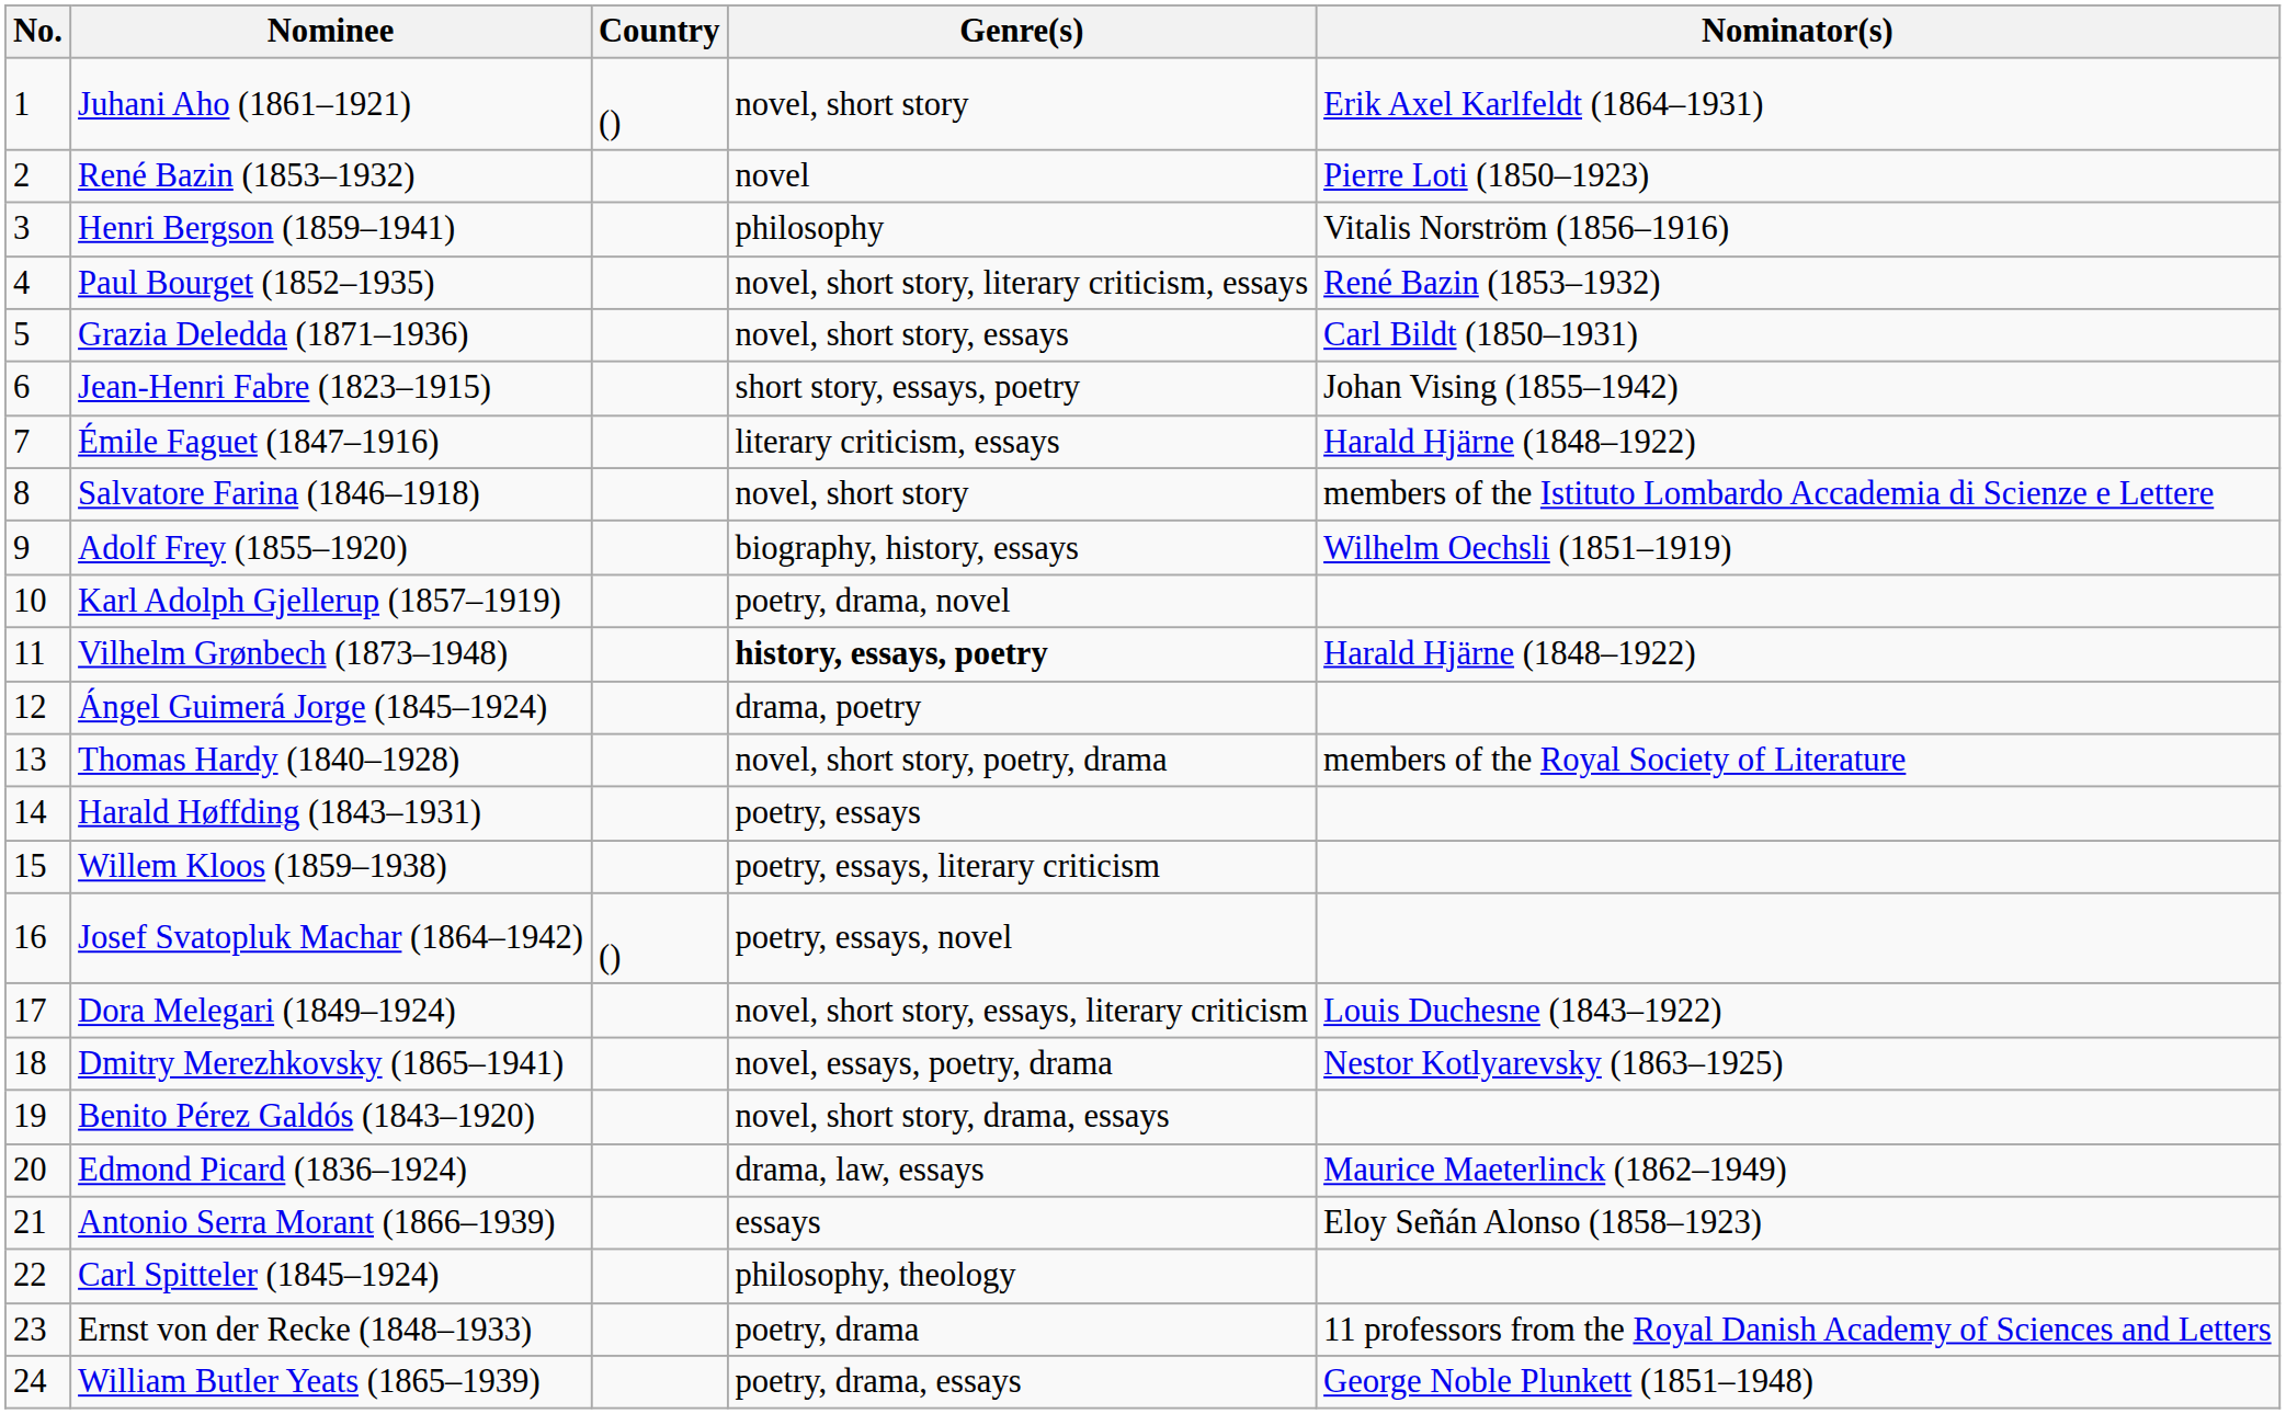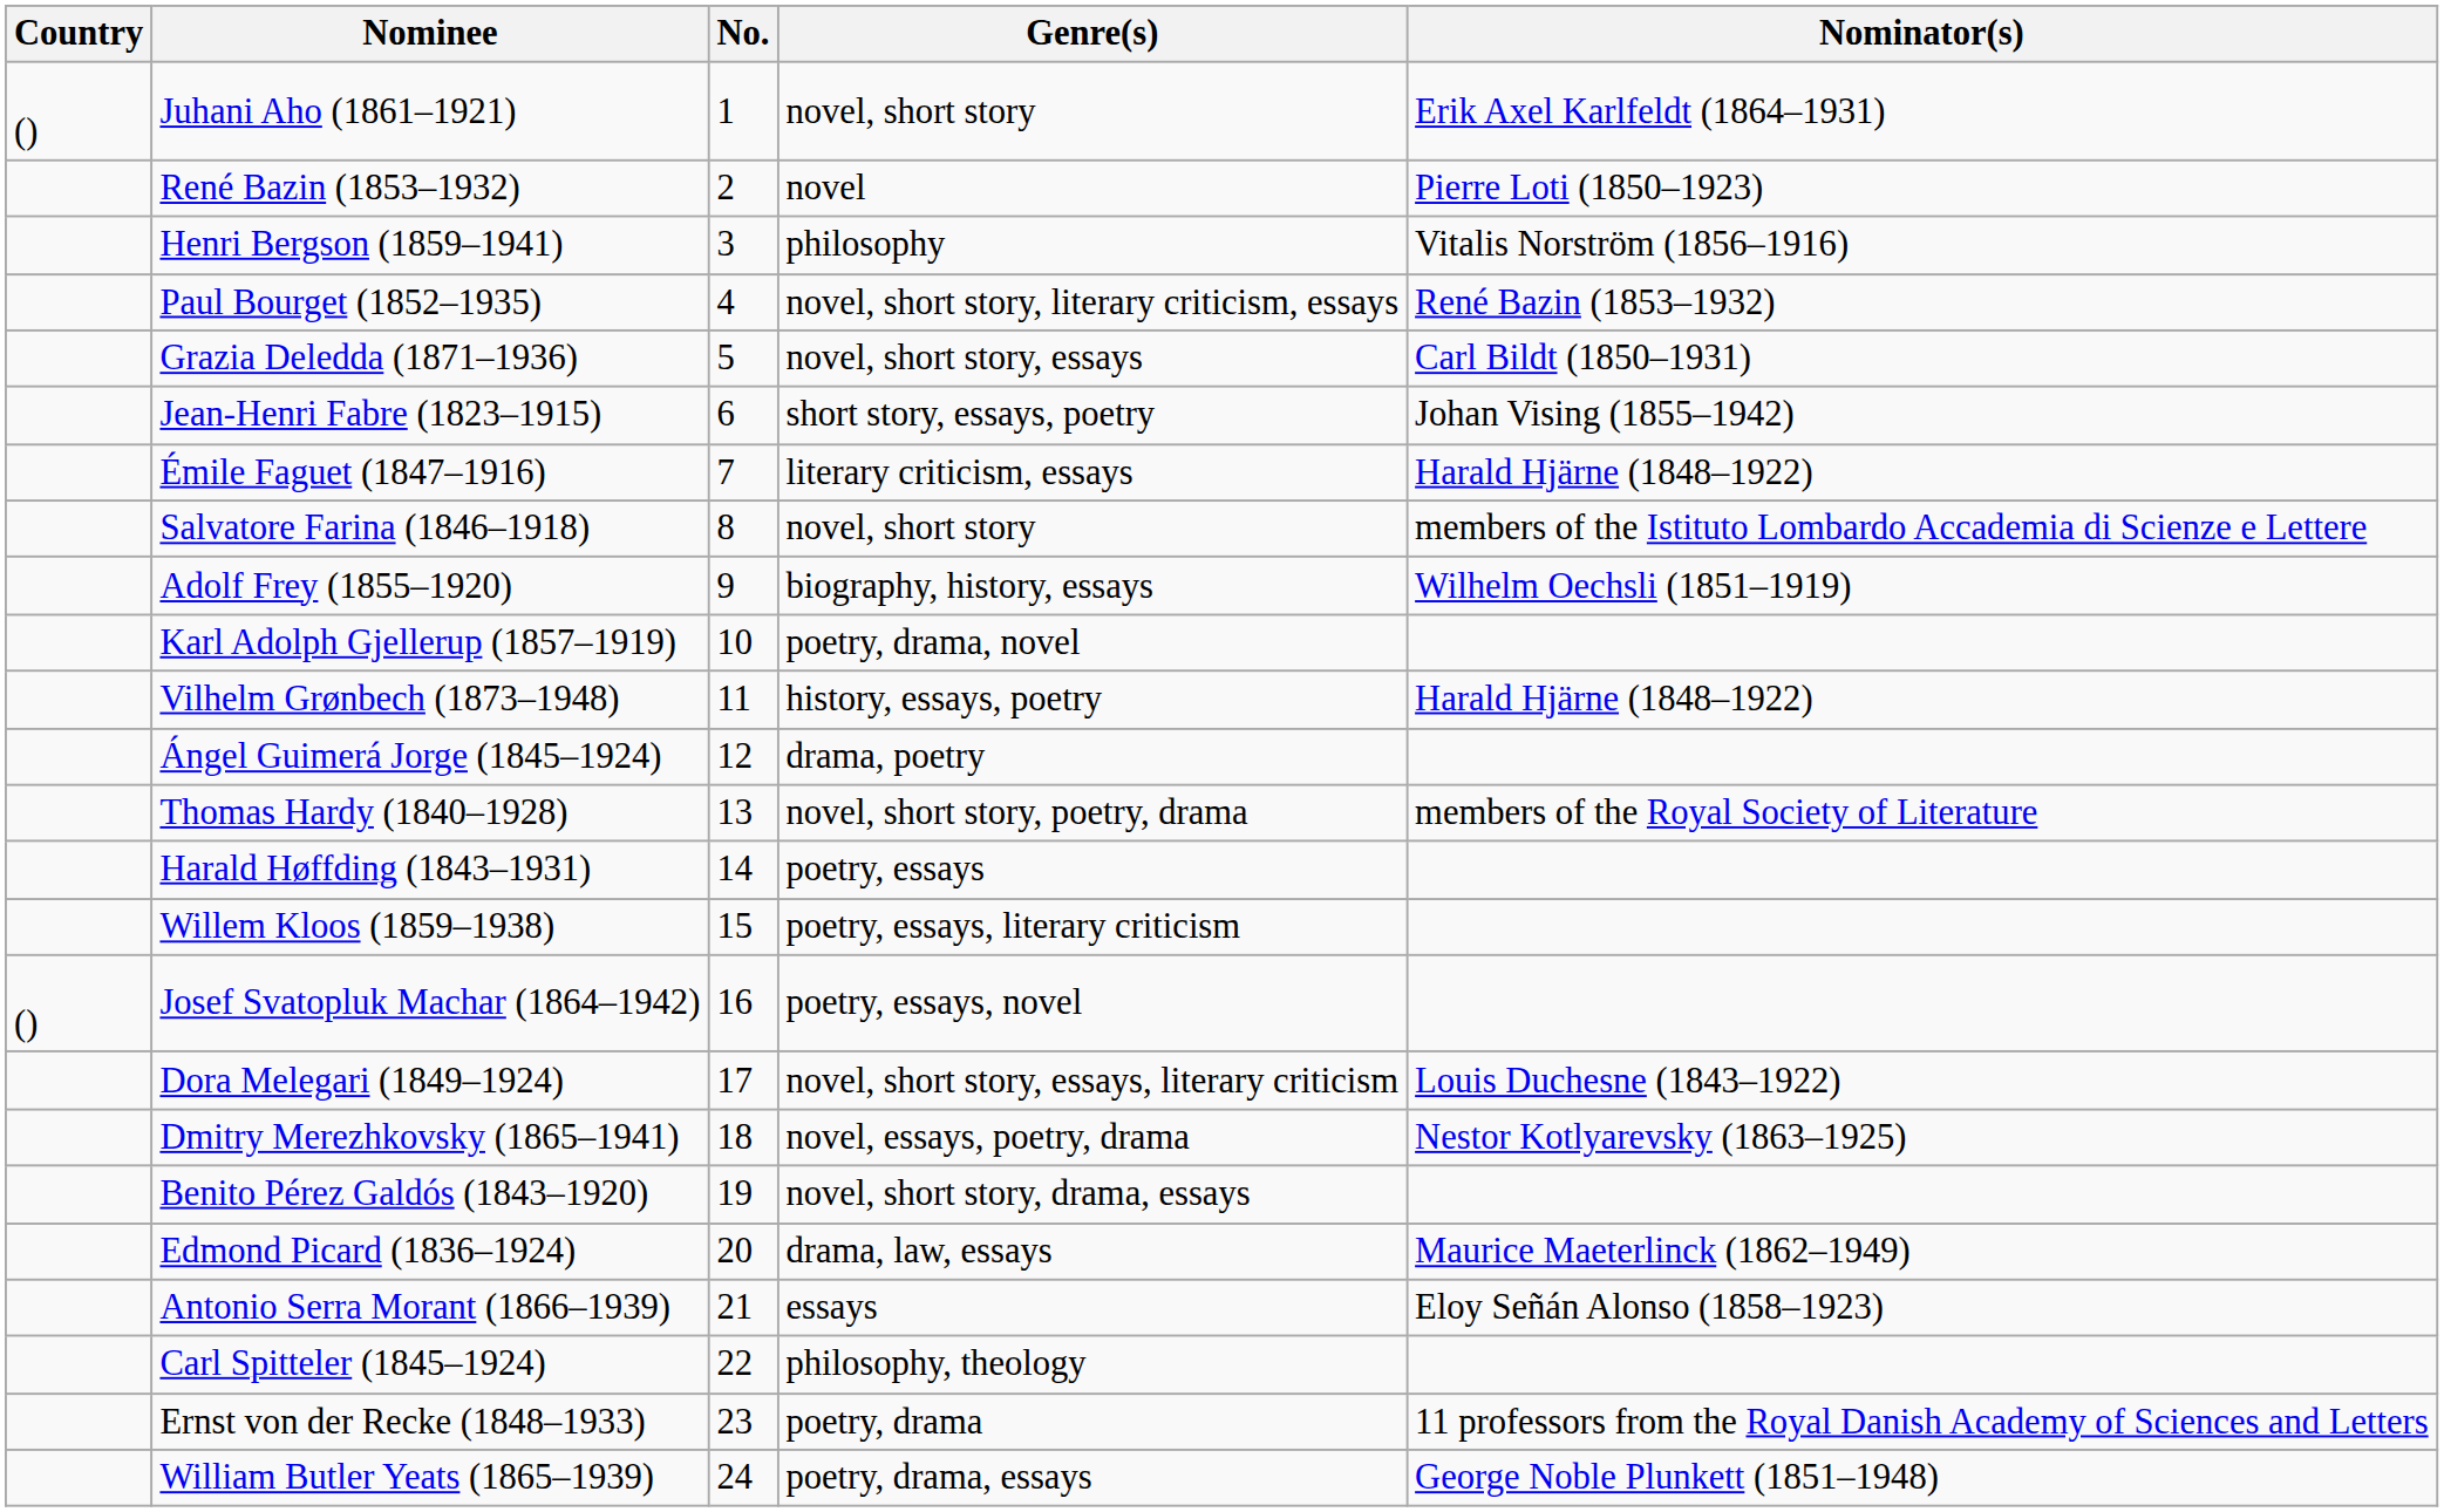 <table class="sortable wikitable mw-collapsible">
 <tr>
+<th scope=col>Country</th>
+<th scope=col>Nominee</th>
 <th scope=col>No.</th>
-<th scope=col>Nominee</th>
-<th scope=col>Country</th>
 <th scope=col>Genre(s)</th>
 <th scope=col>Nominator(s)</th>
 </tr>
 <tr>
+<td><br>()</td>
+<td><a href='#'>Juhani Aho</a> (1861–1921)</td>
 <td>1</td>
-<td><a href='#'>Juhani Aho</a> (1861–1921)</td>
-<td><br>()</td>
 <td>novel, short story</td>
 <td><a href='#'>Erik Axel Karlfeldt</a> (1864–1931)</td>
 </tr>
 <tr>
+<td></td>
+<td><a href='#'>René Bazin</a> (1853–1932)</td>
 <td>2</td>
-<td><a href='#'>René Bazin</a> (1853–1932)</td>
-<td></td>
 <td>novel</td>
 <td><a href='#'>Pierre Loti</a> (1850–1923)</td>
 </tr>
 <tr>
+<td></td>
+<td><a href='#'>Henri Bergson</a> (1859–1941)</td>
 <td>3</td>
-<td><a href='#'>Henri Bergson</a> (1859–1941)</td>
-<td></td>
 <td>philosophy</td>
 <td>Vitalis Norström (1856–1916)</td>
 </tr>
 <tr>
+<td></td>
+<td><a href='#'>Paul Bourget</a> (1852–1935)</td>
 <td>4</td>
-<td><a href='#'>Paul Bourget</a> (1852–1935)</td>
-<td></td>
 <td>novel, short story, literary criticism, essays</td>
 <td><a href='#'>René Bazin</a> (1853–1932)</td>
 </tr>
 <tr>
+<td></td>
+<td><a href='#'>Grazia Deledda</a> (1871–1936)</td>
 <td>5</td>
-<td><a href='#'>Grazia Deledda</a> (1871–1936)</td>
-<td></td>
 <td>novel, short story, essays</td>
 <td><a href='#'>Carl Bildt</a> (1850–1931)</td>
 </tr>
 <tr>
+<td></td>
+<td><a href='#'>Jean-Henri Fabre</a> (1823–1915)</td>
 <td>6</td>
-<td><a href='#'>Jean-Henri Fabre</a> (1823–1915)</td>
-<td></td>
 <td>short story, essays, poetry</td>
 <td>Johan Vising (1855–1942)</td>
 </tr>
 <tr>
+<td></td>
+<td><a href='#'>Émile Faguet</a> (1847–1916)</td>
 <td>7</td>
-<td><a href='#'>Émile Faguet</a> (1847–1916)</td>
-<td></td>
 <td>literary criticism, essays</td>
 <td><a href='#'>Harald Hjärne</a> (1848–1922)</td>
 </tr>
 <tr>
+<td></td>
+<td><a href='#'>Salvatore Farina</a> (1846–1918)</td>
 <td>8</td>
-<td><a href='#'>Salvatore Farina</a> (1846–1918)</td>
-<td></td>
 <td>novel, short story</td>
 <td>members of the <a href='#'>Istituto Lombardo Accademia di Scienze e Lettere</a></td>
 </tr>
 <tr>
+<td></td>
+<td><a href='#'>Adolf Frey</a> (1855–1920)</td>
 <td>9</td>
-<td><a href='#'>Adolf Frey</a> (1855–1920)</td>
-<td></td>
 <td>biography, history, essays</td>
 <td><a href='#'>Wilhelm Oechsli</a> (1851–1919)</td>
 </tr>
 <tr>
+<td></td>
+<td><a href='#'>Karl Adolph Gjellerup</a> (1857–1919)</td>
 <td>10</td>
-<td><a href='#'>Karl Adolph Gjellerup</a> (1857–1919)</td>
-<td></td>
 <td>poetry, drama, novel</td>
 <td></td>
 </tr>
 <tr>
+<td></td>
+<td><a href='#'>Vilhelm Grønbech</a> (1873–1948)</td>
 <td>11</td>
-<td><a href='#'>Vilhelm Grønbech</a> (1873–1948)</td>
-<td></td>
-<td><strong>history, essays, poetry</strong></td>
+<td>history, essays, poetry</td>
 <td><a href='#'>Harald Hjärne</a> (1848–1922)</td>
 </tr>
 <tr>
+<td></td>
+<td><a href='#'>Ángel Guimerá Jorge</a> (1845–1924)</td>
 <td>12</td>
-<td><a href='#'>Ángel Guimerá Jorge</a> (1845–1924)</td>
-<td></td>
 <td>drama, poetry</td>
 <td></td>
 </tr>
 <tr>
+<td></td>
+<td><a href='#'>Thomas Hardy</a> (1840–1928)</td>
 <td>13</td>
-<td><a href='#'>Thomas Hardy</a> (1840–1928)</td>
-<td></td>
 <td>novel, short story, poetry, drama</td>
 <td>members of the <a href='#'>Royal Society of Literature</a></td>
 </tr>
 <tr>
+<td></td>
+<td><a href='#'>Harald Høffding</a> (1843–1931)</td>
 <td>14</td>
-<td><a href='#'>Harald Høffding</a> (1843–1931)</td>
-<td></td>
 <td>poetry, essays</td>
 <td></td>
 </tr>
 <tr>
+<td></td>
+<td><a href='#'>Willem Kloos</a> (1859–1938)</td>
 <td>15</td>
-<td><a href='#'>Willem Kloos</a> (1859–1938)</td>
-<td></td>
 <td>poetry, essays, literary criticism</td>
 <td></td>
 </tr>
 <tr>
+<td><br>()</td>
+<td><a href='#'>Josef Svatopluk Machar</a> (1864–1942)</td>
 <td>16</td>
-<td><a href='#'>Josef Svatopluk Machar</a> (1864–1942)</td>
-<td><br>()</td>
 <td>poetry, essays, novel</td>
 <td></td>
 </tr>
 <tr>
+<td><br></td>
+<td><a href='#'>Dora Melegari</a> (1849–1924)</td>
 <td>17</td>
-<td><a href='#'>Dora Melegari</a> (1849–1924)</td>
-<td><br></td>
 <td>novel, short story, essays, literary criticism</td>
 <td><a href='#'>Louis Duchesne</a> (1843–1922)</td>
 </tr>
 <tr>
+<td></td>
+<td><a href='#'>Dmitry Merezhkovsky</a> (1865–1941)</td>
 <td>18</td>
-<td><a href='#'>Dmitry Merezhkovsky</a> (1865–1941)</td>
-<td></td>
 <td>novel, essays, poetry, drama</td>
 <td><a href='#'>Nestor Kotlyarevsky</a> (1863–1925)</td>
 </tr>
 <tr>
+<td></td>
+<td><a href='#'>Benito Pérez Galdós</a> (1843–1920)</td>
 <td>19</td>
-<td><a href='#'>Benito Pérez Galdós</a> (1843–1920)</td>
-<td></td>
 <td>novel, short story, drama, essays</td>
 <td></td>
 </tr>
 <tr>
+<td></td>
+<td><a href='#'>Edmond Picard</a> (1836–1924)</td>
 <td>20</td>
-<td><a href='#'>Edmond Picard</a> (1836–1924)</td>
-<td></td>
 <td>drama, law, essays</td>
 <td> <a href='#'>Maurice Maeterlinck</a> (1862–1949)</td>
 </tr>
 <tr>
+<td></td>
+<td><a href='#'>Antonio Serra Morant</a> (1866–1939)</td>
 <td>21</td>
-<td><a href='#'>Antonio Serra Morant</a> (1866–1939)</td>
-<td></td>
 <td>essays</td>
 <td>Eloy Señán Alonso (1858–1923)</td>
 </tr>
 <tr>
+<td></td>
+<td><a href='#'>Carl Spitteler</a> (1845–1924)</td>
 <td>22</td>
-<td><a href='#'>Carl Spitteler</a> (1845–1924)</td>
-<td></td>
 <td>philosophy, theology</td>
 <td></td>
 </tr>
 <tr>
+<td></td>
+<td>Ernst von der Recke (1848–1933)</td>
 <td>23</td>
-<td>Ernst von der Recke (1848–1933)</td>
-<td></td>
 <td>poetry, drama</td>
 <td>11 professors from the <a href='#'>Royal Danish Academy of Sciences and Letters</a></td>
 </tr>
 <tr>
+<td></td>
+<td><a href='#'>William Butler Yeats</a> (1865–1939)</td>
 <td>24</td>
-<td><a href='#'>William Butler Yeats</a> (1865–1939)</td>
-<td></td>
 <td>poetry, drama, essays</td>
 <td><a href='#'>George Noble Plunkett</a> (1851–1948)</td>
 </tr>
 </table>
